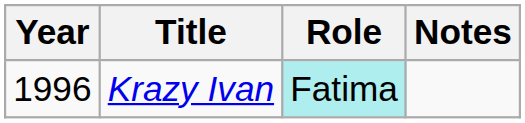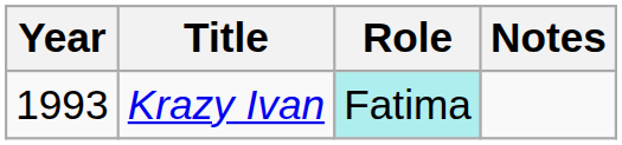 <table class="wikitable sortable">
 <tr>
 <th>Year</th>
 <th>Title</th>
 <th>Role</th>
 <th class="unsortable">Notes</th>
 </tr>
 <tr>
-<td>1996</td>
+<td>1993</td>
 <td><em><a href='#'>Krazy Ivan</a></em></td>
 <td style="background: paleturquoise;">Fatima</td>
 <td></td>
 </tr>
 </table>
